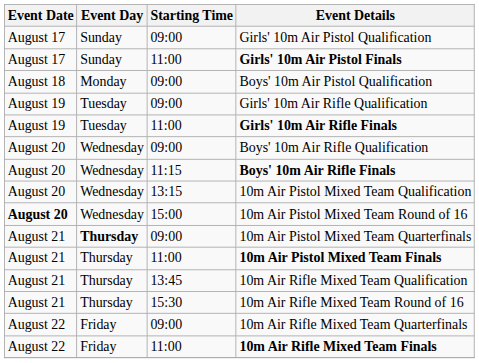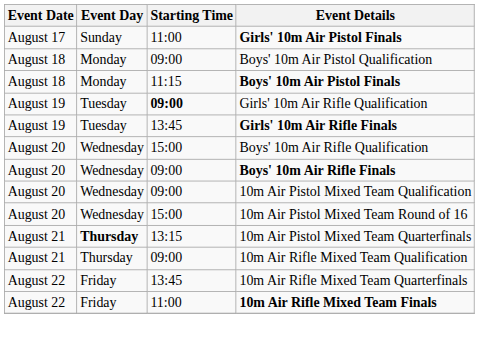 <table class="wikitable">
 <tr>
 <th>Event Date</th>
 <th>Event Day</th>
 <th>Starting Time</th>
 <th>Event Details</th>
-</tr>
-<tr>
-<td>August 17</td>
-<td>Sunday</td>
-<td>09:00</td>
-<td>Girls' 10m Air Pistol Qualification</td>
 </tr>
 <tr>
 <td>August 17</td>
 <td>Sunday</td>
 <td>11:00</td>
 <td><strong>Girls' 10m Air Pistol Finals</strong></td>
 </tr>
 <tr>
 <td>August 18</td>
 <td>Monday</td>
 <td>09:00</td>
 <td>Boys' 10m Air Pistol Qualification</td>
 </tr>
 <tr>
+<td>August 18</td>
+<td>Monday</td>
+<td>11:15</td>
+<td><strong>Boys' 10m Air Pistol Finals</strong></td>
+</tr>
+<tr>
 <td>August 19</td>
 <td>Tuesday</td>
-<td>09:00</td>
+<td><strong>09:00</strong></td>
 <td>Girls' 10m Air Rifle Qualification</td>
 </tr>
 <tr>
 <td>August 19</td>
 <td>Tuesday</td>
-<td>11:00</td>
+<td>13:45</td>
 <td><strong>Girls' 10m Air Rifle Finals</strong></td>
 </tr>
 <tr>
 <td>August 20</td>
 <td>Wednesday</td>
-<td>09:00</td>
+<td>15:00</td>
 <td>Boys' 10m Air Rifle Qualification</td>
 </tr>
 <tr>
 <td>August 20</td>
 <td>Wednesday</td>
-<td>11:15</td>
+<td>09:00</td>
 <td><strong>Boys' 10m Air Rifle Finals</strong></td>
 </tr>
 <tr>
 <td>August 20</td>
 <td>Wednesday</td>
-<td>13:15</td>
+<td>09:00</td>
 <td>10m Air Pistol Mixed Team Qualification</td>
 </tr>
 <tr>
-<td><strong>August 20</strong></td>
+<td>August 20</td>
 <td>Wednesday</td>
 <td>15:00</td>
 <td>10m Air Pistol Mixed Team Round of 16</td>
 </tr>
 <tr>
 <td>August 21</td>
 <td><strong>Thursday</strong></td>
-<td>09:00</td>
+<td>13:15</td>
 <td>10m Air Pistol Mixed Team Quarterfinals</td>
 </tr>
 <tr>
 <td>August 21</td>
 <td>Thursday</td>
-<td>11:00</td>
-<td><strong>10m Air Pistol Mixed Team Finals</strong></td>
-</tr>
-<tr>
-<td>August 21</td>
-<td>Thursday</td>
-<td>13:45</td>
+<td>09:00</td>
 <td>10m Air Rifle Mixed Team Qualification</td>
-</tr>
-<tr>
-<td>August 21</td>
-<td>Thursday</td>
-<td>15:30</td>
-<td>10m Air Rifle Mixed Team Round of 16</td>
 </tr>
 <tr>
 <td>August 22</td>
 <td>Friday</td>
-<td>09:00</td>
+<td>13:45</td>
 <td>10m Air Rifle Mixed Team Quarterfinals</td>
 </tr>
 <tr>
 <td>August 22</td>
 <td>Friday</td>
 <td>11:00</td>
 <td><strong>10m Air Rifle Mixed Team Finals</strong></td>
 </tr>
 <tr>
 </tr>
 </table>
